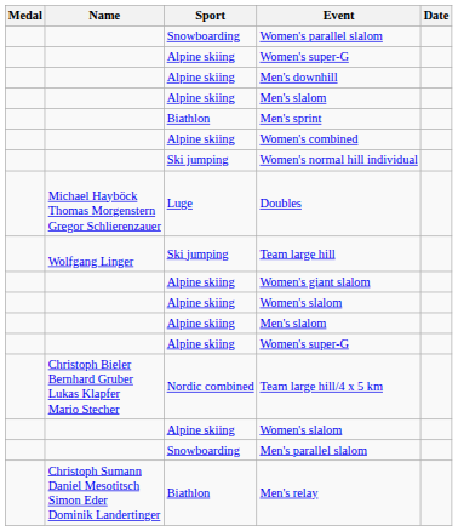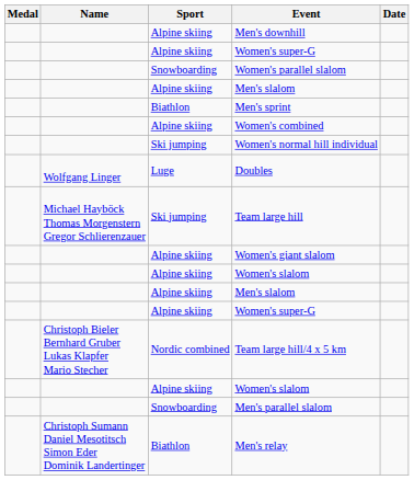 <table class="wikitable sortable" style="font-size:95%">
 <tr>
 <th>Medal</th>
 <th>Name</th>
 <th>Sport</th>
 <th>Event</th>
 <th>Date</th>
 </tr>
 <tr>
 <td></td>
 <td></td>
-<td><a href='#'>Snowboarding</a></td>
-<td><a href='#'>Women's parallel slalom</a></td>
+<td><a href='#'>Alpine skiing</a></td>
+<td><a href='#'>Men's downhill</a></td>
 <td></td>
 </tr>
 <tr>
 <td></td>
 <td></td>
 <td><a href='#'>Alpine skiing</a></td>
 <td><a href='#'>Women's super-G</a></td>
 <td></td>
 </tr>
 <tr>
 <td></td>
 <td></td>
-<td><a href='#'>Alpine skiing</a></td>
-<td><a href='#'>Men's downhill</a></td>
+<td><a href='#'>Snowboarding</a></td>
+<td><a href='#'>Women's parallel slalom</a></td>
 <td></td>
 </tr>
 <tr>
 <td></td>
 <td></td>
 <td><a href='#'>Alpine skiing</a></td>
 <td><a href='#'>Men's slalom</a></td>
 <td></td>
 </tr>
 <tr>
 <td></td>
 <td></td>
 <td><a href='#'>Biathlon</a></td>
 <td><a href='#'>Men's sprint</a></td>
 <td></td>
 </tr>
 <tr>
 <td></td>
 <td></td>
 <td><a href='#'>Alpine skiing</a></td>
 <td><a href='#'>Women's combined</a></td>
 <td></td>
 </tr>
 <tr>
 <td></td>
 <td></td>
 <td><a href='#'>Ski jumping</a></td>
 <td><a href='#'>Women's normal hill individual</a></td>
 <td></td>
 </tr>
 <tr>
 <td></td>
-<td><br><a href='#'>Michael Hayböck</a><br><a href='#'>Thomas Morgenstern</a><br><a href='#'>Gregor Schlierenzauer</a></td>
+<td><br><a href='#'>Wolfgang Linger</a></td>
 <td><a href='#'>Luge</a></td>
 <td><a href='#'>Doubles</a></td>
 <td></td>
 </tr>
 <tr>
 <td></td>
-<td><br><a href='#'>Wolfgang Linger</a></td>
+<td><br><a href='#'>Michael Hayböck</a><br><a href='#'>Thomas Morgenstern</a><br><a href='#'>Gregor Schlierenzauer</a></td>
 <td><a href='#'>Ski jumping</a></td>
 <td><a href='#'>Team large hill</a></td>
 <td></td>
 </tr>
 <tr>
 <td></td>
 <td></td>
 <td><a href='#'>Alpine skiing</a></td>
 <td><a href='#'>Women's giant slalom</a></td>
 <td></td>
 </tr>
 <tr>
 <td></td>
 <td></td>
 <td><a href='#'>Alpine skiing</a></td>
 <td><a href='#'>Women's slalom</a></td>
 <td></td>
 </tr>
 <tr>
 <td></td>
 <td></td>
 <td><a href='#'>Alpine skiing</a></td>
 <td><a href='#'>Men's slalom</a></td>
 <td></td>
 </tr>
 <tr>
 <td></td>
 <td></td>
 <td><a href='#'>Alpine skiing</a></td>
 <td><a href='#'>Women's super-G</a></td>
 <td></td>
 </tr>
 <tr>
 <td></td>
 <td><a href='#'>Christoph Bieler</a><br><a href='#'>Bernhard Gruber</a><br><a href='#'>Lukas Klapfer</a><br><a href='#'>Mario Stecher</a></td>
 <td><a href='#'>Nordic combined</a></td>
 <td><a href='#'>Team large hill/4 x 5 km</a></td>
 <td></td>
 </tr>
 <tr>
 <td></td>
 <td></td>
 <td><a href='#'>Alpine skiing</a></td>
 <td><a href='#'>Women's slalom</a></td>
 <td></td>
 </tr>
 <tr>
 <td></td>
 <td></td>
 <td><a href='#'>Snowboarding</a></td>
 <td><a href='#'>Men's parallel slalom</a></td>
 <td></td>
 </tr>
 <tr>
 <td></td>
 <td><a href='#'>Christoph Sumann</a><br><a href='#'>Daniel Mesotitsch</a><br><a href='#'>Simon Eder</a><br><a href='#'>Dominik Landertinger</a></td>
 <td><a href='#'>Biathlon</a></td>
 <td><a href='#'>Men's relay</a></td>
 <td></td>
 </tr>
 </table>
